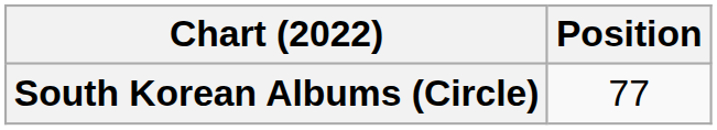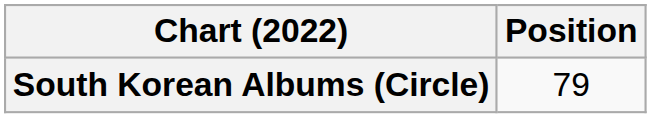 <table class="wikitable plainrowheaders" style="text-align:center">
 <tr>
 <th scope="col">Chart (2022)</th>
 <th scope="col">Position</th>
 </tr>
 <tr>
 <th scope="row">South Korean Albums (Circle)</th>
-<td>77</td>
+<td>79</td>
 </tr>
 </table>
